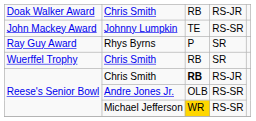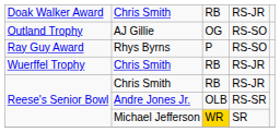 <table class="wikitable">
 <tr>
 <td><a href='#'>Doak Walker Award</a></td>
 <td><a href='#'>Chris Smith</a></td>
 <td>RB</td>
 <td>RS-JR</td>
 <td></td>
 </tr>
 <tr>
-<td><a href='#'>John Mackey Award</a></td>
-<td><a href='#'>Johnny Lumpkin</a></td>
-<td>TE</td>
-<td>RS-SR</td>
+<td><a href='#'>Outland Trophy</a></td>
+<td>AJ Gillie</td>
+<td>OG</td>
+<td>RS-SO</td>
 <td></td>
 </tr>
 <tr>
 <td><a href='#'>Ray Guy Award</a></td>
 <td>Rhys Byrns</td>
 <td>P</td>
-<td>SR</td>
+<td>RS-SO</td>
 <td></td>
 </tr>
 <tr>
 <td><a href='#'>Wuerffel Trophy</a></td>
 <td><a href='#'>Chris Smith</a></td>
 <td>RB</td>
-<td>SR</td>
+<td>RS-JR</td>
 <td></td>
 </tr>
 <tr>
 <td rowspan=3><a href='#'>Reese's Senior Bowl</a></td>
 <td>Chris Smith</td>
-<td><strong>RB</strong></td>
+<td>RB</td>
 <td>RS-JR</td>
 <td rowspan=3></td>
 </tr>
 <tr>
 <td><a href='#'>Andre Jones Jr.</a></td>
 <td>OLB</td>
 <td>RS-SR</td>
 </tr>
 <tr>
 <td>Michael Jefferson</td>
 <td style="background: gold;">WR</td>
-<td>RS-SR</td>
+<td>SR</td>
 </tr>
 <tr>
 </tr>
 </table>
